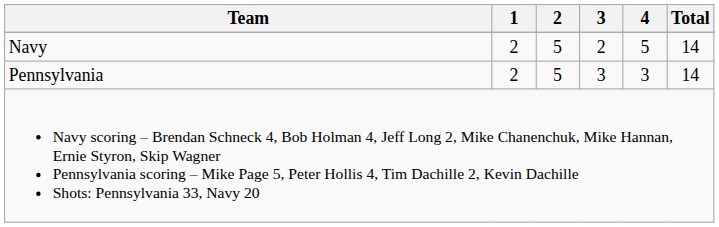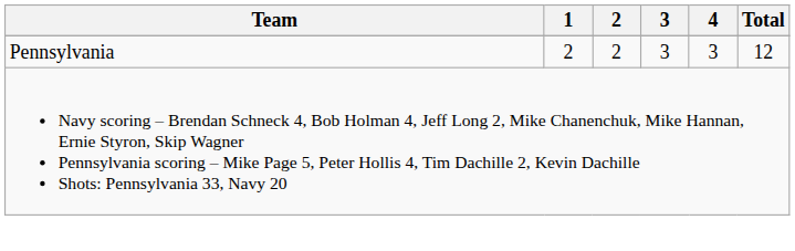 <table class="wikitable" style="text-align:center; max-width:40em">
 <tr>
 <th>Team</th>
 <th style="width:2em">1</th>
 <th style="width:2em">2</th>
 <th style="width:2em">3</th>
 <th style="width:2em">4</th>
 <th style="width:2em">Total</th>
 </tr>
 <tr>
 </tr>
 <tr>
-<td style="text-align:left">Navy</td>
-<td>2</td>
-<td>5</td>
-<td>2</td>
-<td>5</td>
-<td>14</td>
-</tr>
-<tr>
 <td style="text-align:left">Pennsylvania</td>
 <td>2</td>
-<td>5</td>
+<td>2</td>
 <td>3</td>
 <td>3</td>
-<td>14</td>
+<td>12</td>
 </tr>
 <tr>
 <td colspan=6 style="text-align:left; font-size:88%;"><br><ul><li>Navy scoring – Brendan Schneck 4, Bob Holman 4, Jeff Long 2, Mike Chanenchuk, Mike Hannan, Ernie Styron, Skip Wagner</li><li>Pennsylvania scoring – Mike Page 5, Peter Hollis 4, Tim Dachille 2, Kevin Dachille</li><li>Shots: Pennsylvania 33, Navy 20</li></ul></td>
 </tr>
 </table>
